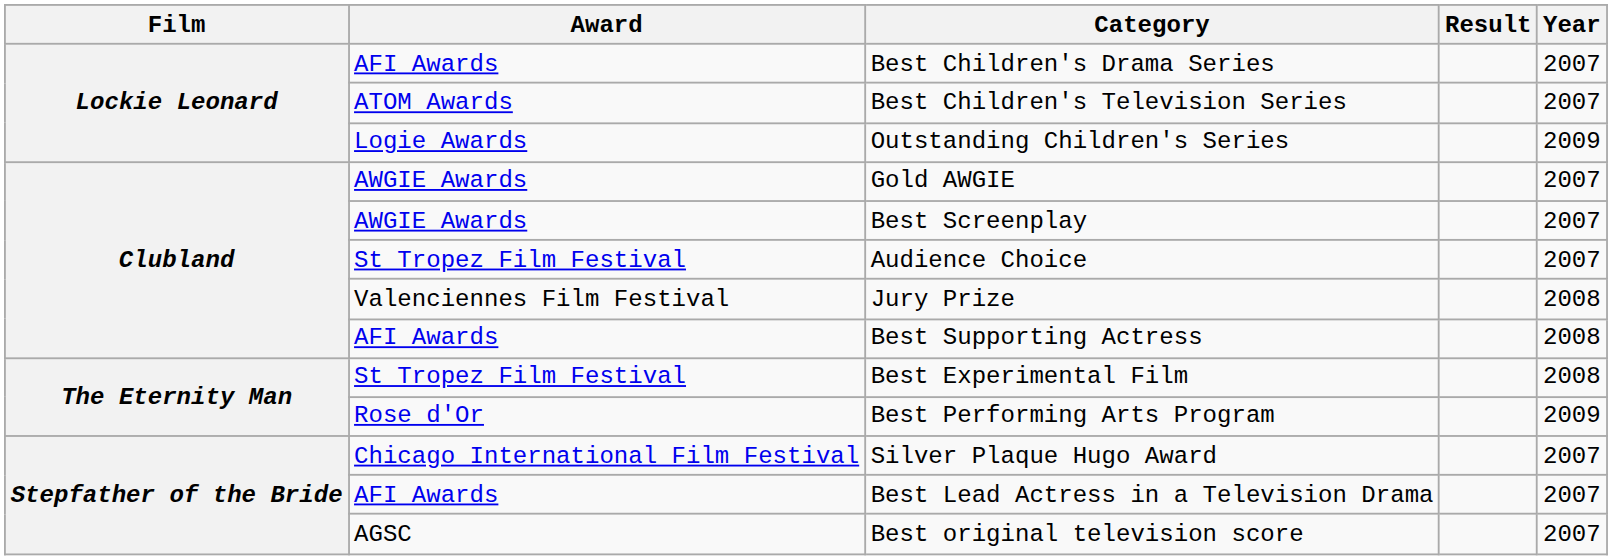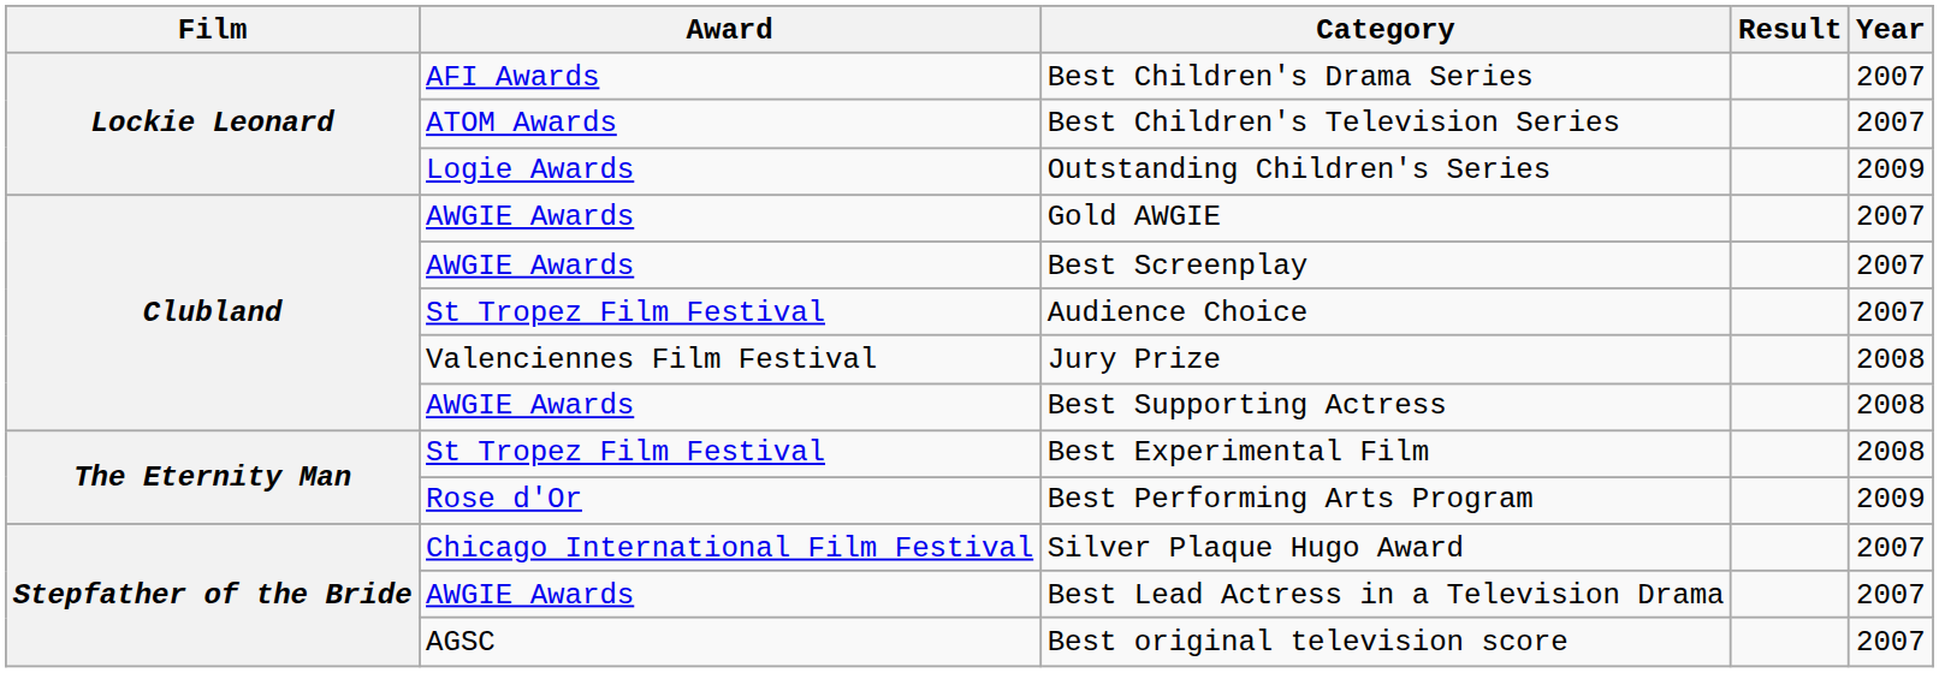 <table class="wikitable sortable">
 <tr>
 <th scope="col">Film</th>
 <th scope="col">Award</th>
 <th scope="col">Category</th>
 <th scope="col">Result</th>
 <th scope="col">Year</th>
 </tr>
 <tr>
 <th scope="row" rowspan="3"><em>Lockie Leonard</em></th>
 <td><a href='#'>AFI Awards</a></td>
 <td>Best Children's Drama Series</td>
 <td></td>
 <td>2007</td>
 </tr>
 <tr>
 <td><a href='#'>ATOM Awards</a></td>
 <td>Best Children's Television Series</td>
 <td></td>
 <td>2007</td>
 </tr>
 <tr>
 <td><a href='#'>Logie Awards</a></td>
 <td>Outstanding Children's Series</td>
 <td></td>
 <td>2009</td>
 </tr>
 <tr>
 <th scope="row" rowspan="5"><em>Clubland</em></th>
 <td><a href='#'>AWGIE Awards</a></td>
 <td>Gold AWGIE</td>
 <td></td>
 <td>2007</td>
 </tr>
 <tr>
 <td><a href='#'>AWGIE Awards</a></td>
 <td>Best Screenplay</td>
 <td></td>
 <td>2007</td>
 </tr>
 <tr>
 <td><a href='#'>St Tropez Film Festival</a></td>
 <td>Audience Choice</td>
 <td></td>
 <td>2007</td>
 </tr>
 <tr>
 <td>Valenciennes Film Festival</td>
 <td>Jury Prize</td>
 <td></td>
 <td>2008</td>
 </tr>
 <tr>
-<td><a href='#'>AFI Awards</a></td>
+<td><a href='#'>AWGIE Awards</a></td>
 <td>Best Supporting Actress</td>
 <td></td>
 <td>2008</td>
 </tr>
 <tr>
 <th scope="row" rowspan="2"><em>The Eternity Man</em></th>
 <td><a href='#'>St Tropez Film Festival</a></td>
 <td>Best Experimental Film</td>
 <td></td>
 <td>2008</td>
 </tr>
 <tr>
 <td><a href='#'>Rose d'Or</a></td>
 <td>Best Performing Arts Program</td>
 <td></td>
 <td>2009</td>
 </tr>
 <tr>
 <th scope="row" rowspan="3"><em>Stepfather of the Bride</em></th>
 <td><a href='#'>Chicago International Film Festival</a></td>
 <td>Silver Plaque Hugo Award</td>
 <td></td>
 <td>2007</td>
 </tr>
 <tr>
-<td><a href='#'>AFI Awards</a></td>
+<td><a href='#'>AWGIE Awards</a></td>
 <td>Best Lead Actress in a Television Drama</td>
 <td></td>
 <td>2007</td>
 </tr>
 <tr>
 <td>AGSC</td>
 <td>Best original television score</td>
 <td></td>
 <td>2007</td>
 </tr>
 </table>
